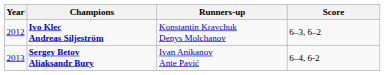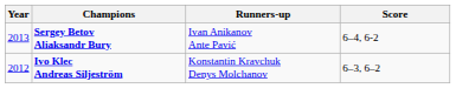 <table class="wikitable" style="font-size:90%">
 <tr>
 <th>Year</th>
 <th width="200">Champions</th>
 <th width="200">Runners-up</th>
 <th width="140">Score</th>
 </tr>
 <tr>
+<td><a href='#'>2013</a></td>
+<td> <strong><a href='#'>Sergey Betov</a></strong> <br>  <strong><a href='#'>Aliaksandr Bury</a></strong></td>
+<td> <a href='#'>Ivan Anikanov</a> <br>  <a href='#'>Ante Pavić</a></td>
+<td>6–4, 6-2</td>
+</tr>
+<tr>
 <td><a href='#'>2012</a></td>
 <td> <strong><a href='#'>Ivo Klec</a></strong> <br>  <strong><a href='#'>Andreas Siljeström</a></strong></td>
 <td> <a href='#'>Konstantin Kravchuk</a> <br>  <a href='#'>Denys Molchanov</a></td>
 <td>6–3, 6–2</td>
 </tr>
-<tr>
-<td><a href='#'>2013</a></td>
-<td> <strong><a href='#'>Sergey Betov</a></strong> <br>  <strong><a href='#'>Aliaksandr Bury</a></strong></td>
-<td> <a href='#'>Ivan Anikanov</a> <br>  <a href='#'>Ante Pavić</a></td>
-<td>6–4, 6-2</td>
-</tr>
 </table>
